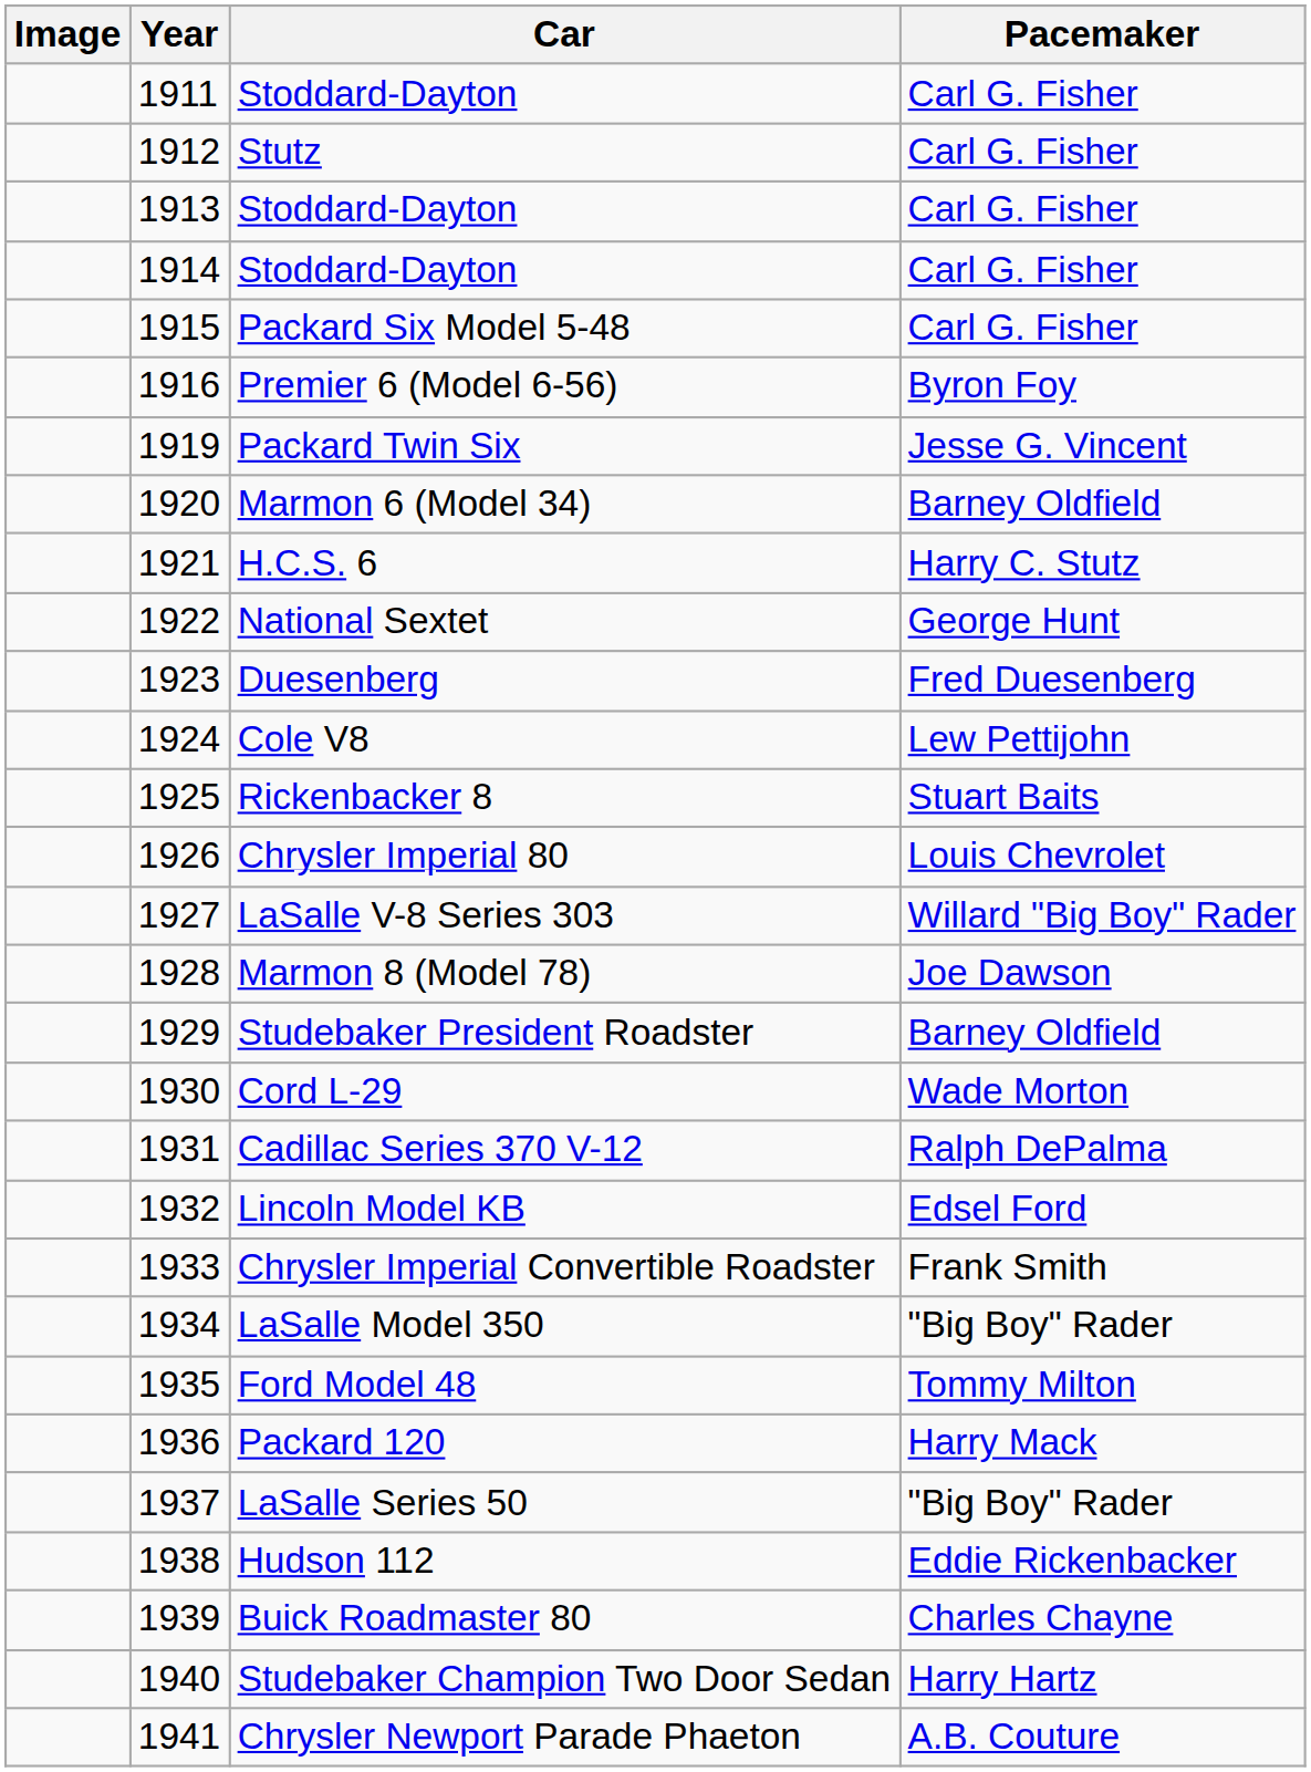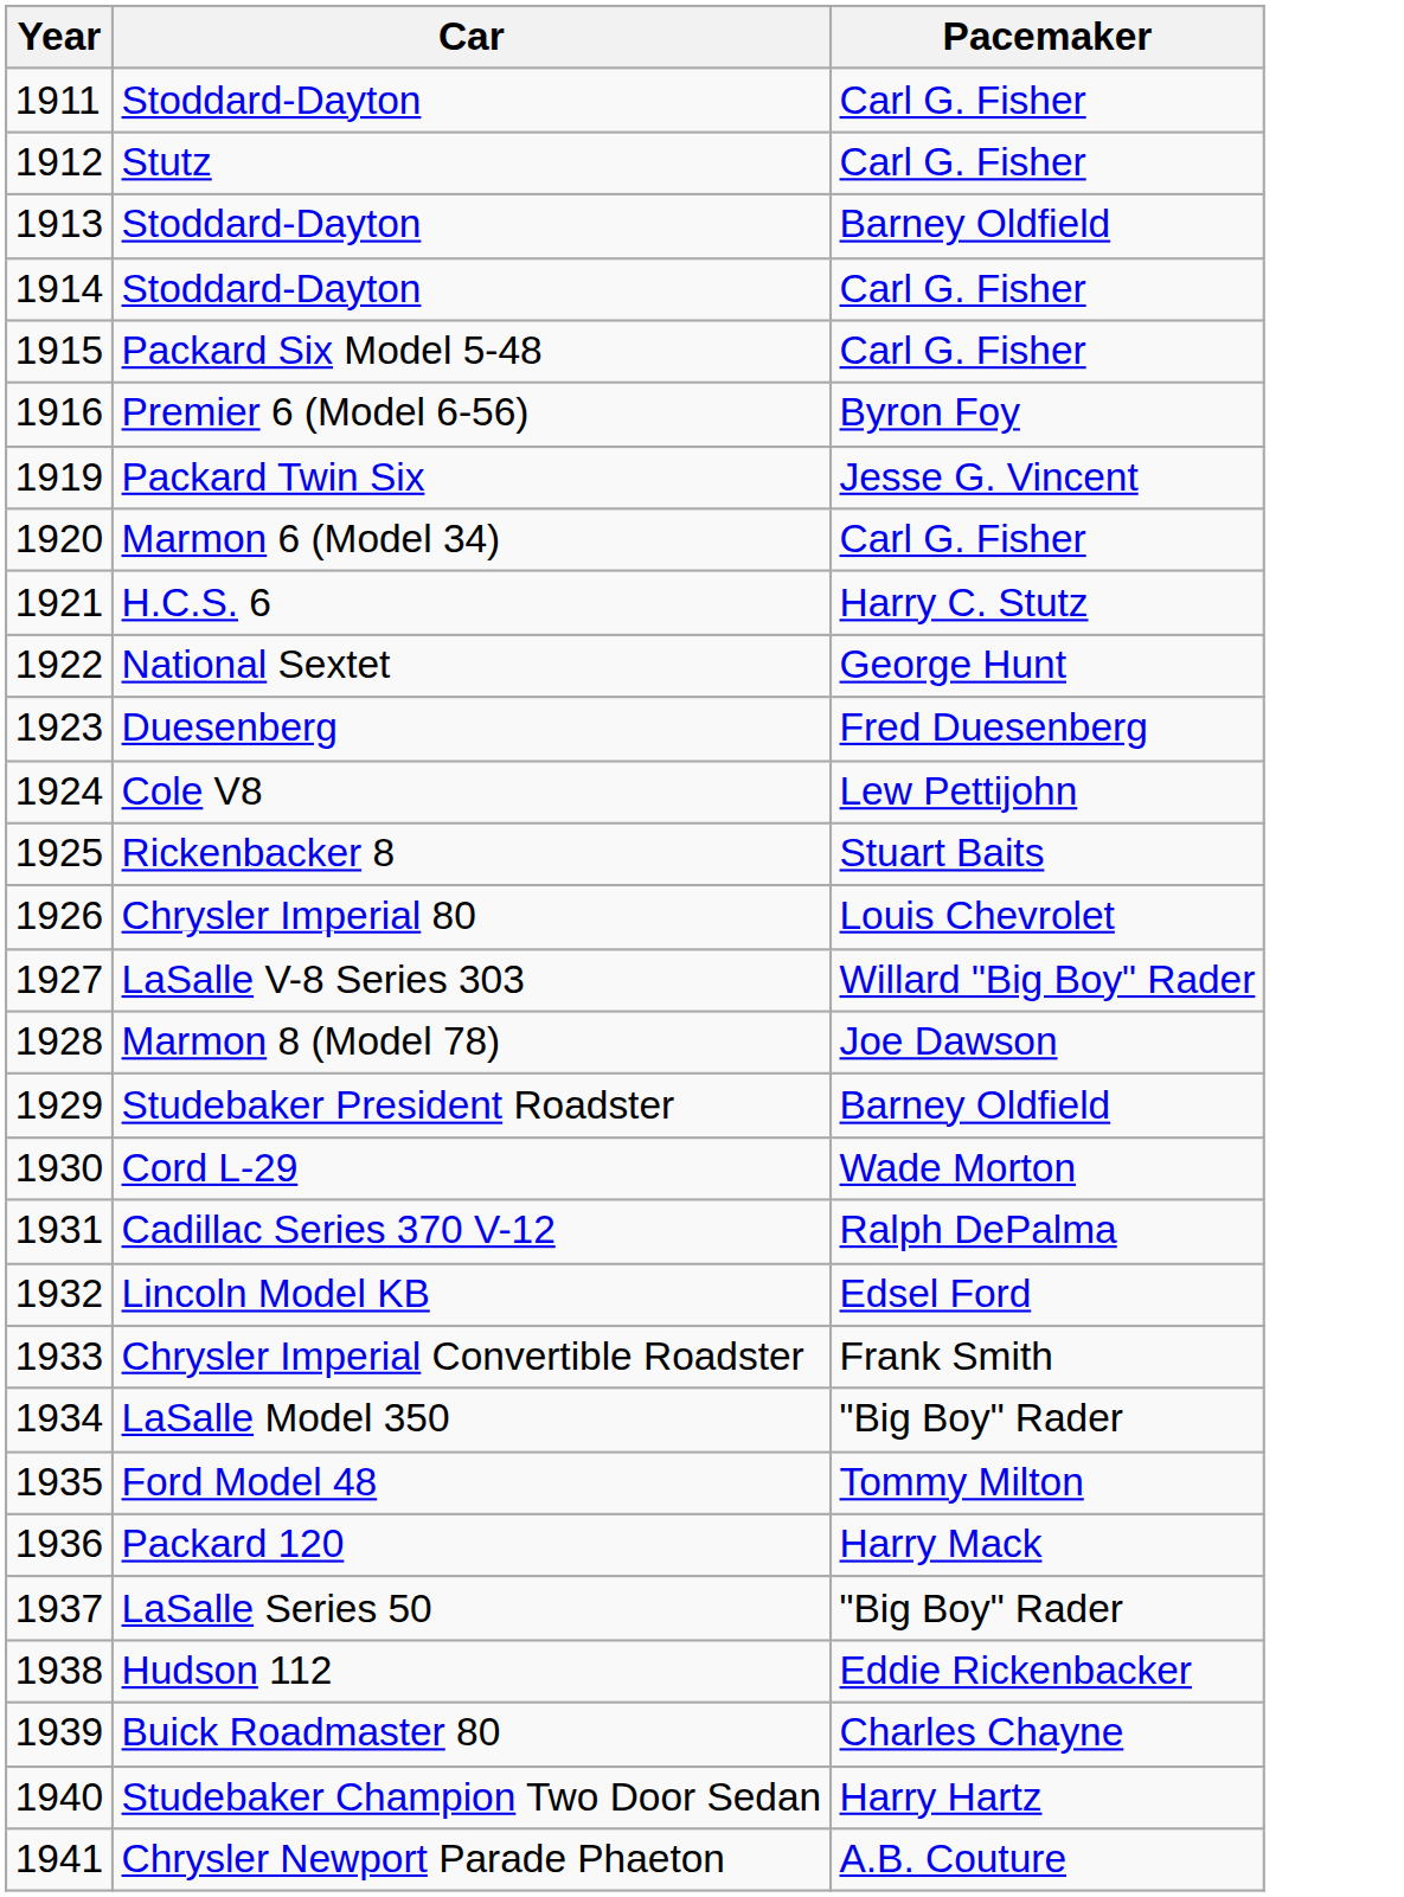 <table class=wikitable>
 <tr>
-<th>Image</th>
 <th>Year</th>
 <th>Car</th>
 <th>Pacemaker</th>
 </tr>
 <tr>
-<td></td>
 <td>1911</td>
 <td><a href='#'>Stoddard-Dayton</a></td>
 <td><a href='#'>Carl G. Fisher</a></td>
 </tr>
 <tr>
-<td></td>
 <td>1912</td>
 <td><a href='#'>Stutz</a></td>
 <td><a href='#'>Carl G. Fisher</a></td>
 </tr>
 <tr>
-<td></td>
 <td>1913</td>
 <td><a href='#'>Stoddard-Dayton</a></td>
-<td><a href='#'>Carl G. Fisher</a></td>
+<td><a href='#'>Barney Oldfield</a></td>
 </tr>
 <tr>
-<td></td>
 <td>1914</td>
 <td><a href='#'>Stoddard-Dayton</a></td>
 <td><a href='#'>Carl G. Fisher</a></td>
 </tr>
 <tr>
-<td></td>
 <td>1915</td>
 <td><a href='#'>Packard Six</a> Model 5-48</td>
 <td><a href='#'>Carl G. Fisher</a></td>
 </tr>
 <tr>
-<td></td>
 <td>1916</td>
 <td><a href='#'>Premier</a> 6 (Model 6-56)</td>
 <td><a href='#'>Byron Foy</a></td>
 </tr>
 <tr>
-<td></td>
 <td>1919</td>
 <td><a href='#'>Packard Twin Six</a></td>
 <td><a href='#'>Jesse G. Vincent</a></td>
 </tr>
 <tr>
-<td></td>
 <td>1920</td>
 <td><a href='#'>Marmon</a> 6 (Model 34)</td>
-<td><a href='#'>Barney Oldfield</a></td>
+<td><a href='#'>Carl G. Fisher</a></td>
 </tr>
 <tr>
-<td></td>
 <td>1921</td>
 <td><a href='#'>H.C.S.</a> 6</td>
 <td><a href='#'>Harry C. Stutz</a></td>
 </tr>
 <tr>
-<td></td>
 <td>1922</td>
 <td><a href='#'>National</a> Sextet</td>
 <td><a href='#'>George Hunt</a></td>
 </tr>
 <tr>
-<td></td>
 <td>1923</td>
 <td><a href='#'>Duesenberg</a></td>
 <td><a href='#'>Fred Duesenberg</a></td>
 </tr>
 <tr>
-<td></td>
 <td>1924</td>
 <td><a href='#'>Cole</a> V8</td>
 <td><a href='#'>Lew Pettijohn</a></td>
 </tr>
 <tr>
-<td></td>
 <td>1925</td>
 <td><a href='#'>Rickenbacker</a> 8</td>
 <td><a href='#'>Stuart Baits</a></td>
 </tr>
 <tr>
-<td></td>
 <td>1926</td>
 <td><a href='#'>Chrysler Imperial</a> 80</td>
 <td><a href='#'>Louis Chevrolet</a></td>
 </tr>
 <tr>
-<td></td>
 <td>1927</td>
 <td><a href='#'>LaSalle</a> V-8 Series 303</td>
 <td><a href='#'>Willard "Big Boy" Rader</a></td>
 </tr>
 <tr>
-<td></td>
 <td>1928</td>
 <td><a href='#'>Marmon</a> 8 (Model 78)</td>
 <td><a href='#'>Joe Dawson</a></td>
 </tr>
 <tr>
-<td></td>
 <td>1929</td>
 <td><a href='#'>Studebaker President</a> Roadster</td>
 <td><a href='#'>Barney Oldfield</a></td>
 </tr>
 <tr>
-<td></td>
 <td>1930</td>
 <td><a href='#'>Cord L-29</a></td>
 <td><a href='#'>Wade Morton</a></td>
 </tr>
 <tr>
-<td></td>
 <td>1931</td>
 <td><a href='#'>Cadillac Series 370 V-12</a></td>
 <td><a href='#'>Ralph DePalma</a></td>
 </tr>
 <tr>
-<td></td>
 <td>1932</td>
 <td><a href='#'>Lincoln Model KB</a></td>
 <td><a href='#'>Edsel Ford</a></td>
 </tr>
 <tr>
-<td></td>
 <td>1933</td>
 <td><a href='#'>Chrysler Imperial</a> Convertible Roadster</td>
 <td>Frank Smith</td>
 </tr>
 <tr>
-<td></td>
 <td>1934</td>
 <td><a href='#'>LaSalle</a> Model 350</td>
 <td>"Big Boy" Rader</td>
 </tr>
 <tr>
-<td></td>
 <td>1935</td>
 <td><a href='#'>Ford Model 48</a></td>
 <td><a href='#'>Tommy Milton</a></td>
 </tr>
 <tr>
-<td></td>
 <td>1936</td>
 <td><a href='#'>Packard 120</a></td>
 <td><a href='#'>Harry Mack</a></td>
 </tr>
 <tr>
-<td></td>
 <td>1937</td>
 <td><a href='#'>LaSalle</a> Series 50</td>
 <td>"Big Boy" Rader</td>
 </tr>
 <tr>
-<td></td>
 <td>1938</td>
 <td><a href='#'>Hudson</a> 112</td>
 <td><a href='#'>Eddie Rickenbacker</a></td>
 </tr>
 <tr>
-<td></td>
 <td>1939</td>
 <td><a href='#'>Buick Roadmaster</a> 80</td>
 <td><a href='#'>Charles Chayne</a></td>
 </tr>
 <tr>
-<td></td>
 <td>1940</td>
 <td><a href='#'>Studebaker Champion</a> Two Door Sedan</td>
 <td><a href='#'>Harry Hartz</a></td>
 </tr>
 <tr>
-<td></td>
 <td>1941</td>
 <td><a href='#'>Chrysler Newport</a> Parade Phaeton</td>
 <td><a href='#'>A.B. Couture</a></td>
 </tr>
 </table>
